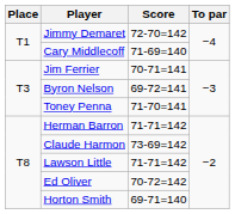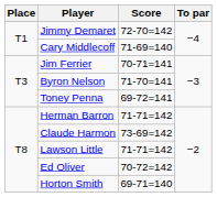 <table class="wikitable">
 <tr>
 <th>Place</th>
 <th>Player</th>
 <th>Score</th>
 <th>To par</th>
 </tr>
 <tr>
 <td rowspan="2" align="center">T1</td>
 <td> <a href='#'>Jimmy Demaret</a></td>
 <td>72-70=142</td>
 <td rowspan="2" align="center">−4</td>
 </tr>
 <tr>
 <td> <a href='#'>Cary Middlecoff</a></td>
 <td>71-69=140</td>
 </tr>
 <tr>
 <td rowspan="3" align="center">T3</td>
 <td> <a href='#'>Jim Ferrier</a></td>
 <td>70-71=141</td>
 <td rowspan="3" align="center">−3</td>
 </tr>
 <tr>
 <td> <a href='#'>Byron Nelson</a></td>
-<td>69-72=141</td>
+<td>71-70=141</td>
 </tr>
 <tr>
 <td> <a href='#'>Toney Penna</a></td>
-<td>71-70=141</td>
+<td>69-72=141</td>
 </tr>
 <tr>
 <td rowspan="5" align="center">T8</td>
 <td> <a href='#'>Herman Barron</a></td>
 <td>71-71=142</td>
 <td rowspan="5" align="center">−2</td>
 </tr>
 <tr>
 <td> <a href='#'>Claude Harmon</a></td>
 <td>73-69=142</td>
 </tr>
 <tr>
 <td> <a href='#'>Lawson Little</a></td>
 <td>71-71=142</td>
 </tr>
 <tr>
 <td> <a href='#'>Ed Oliver</a></td>
 <td>70-72=142</td>
 </tr>
 <tr>
 <td> <a href='#'>Horton Smith</a></td>
 <td>69-71=140</td>
 </tr>
 </table>
